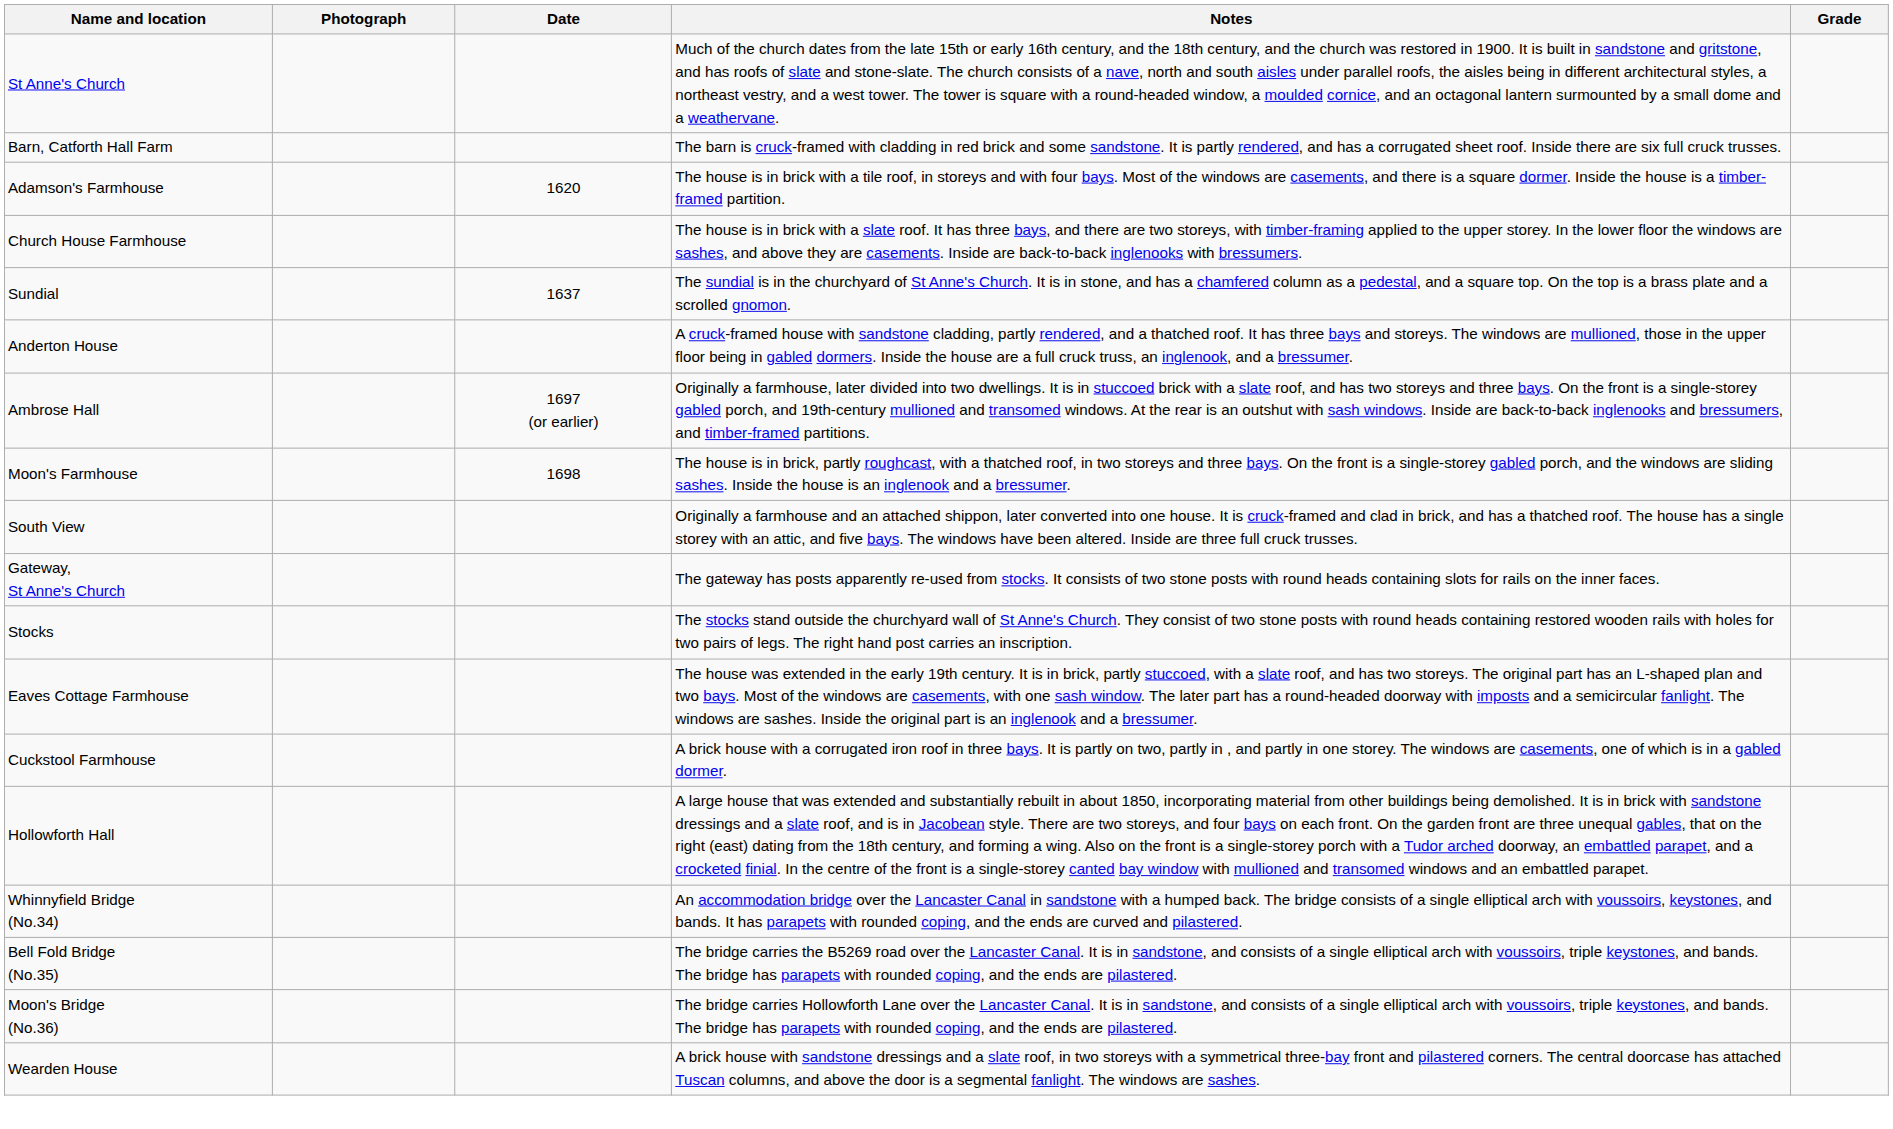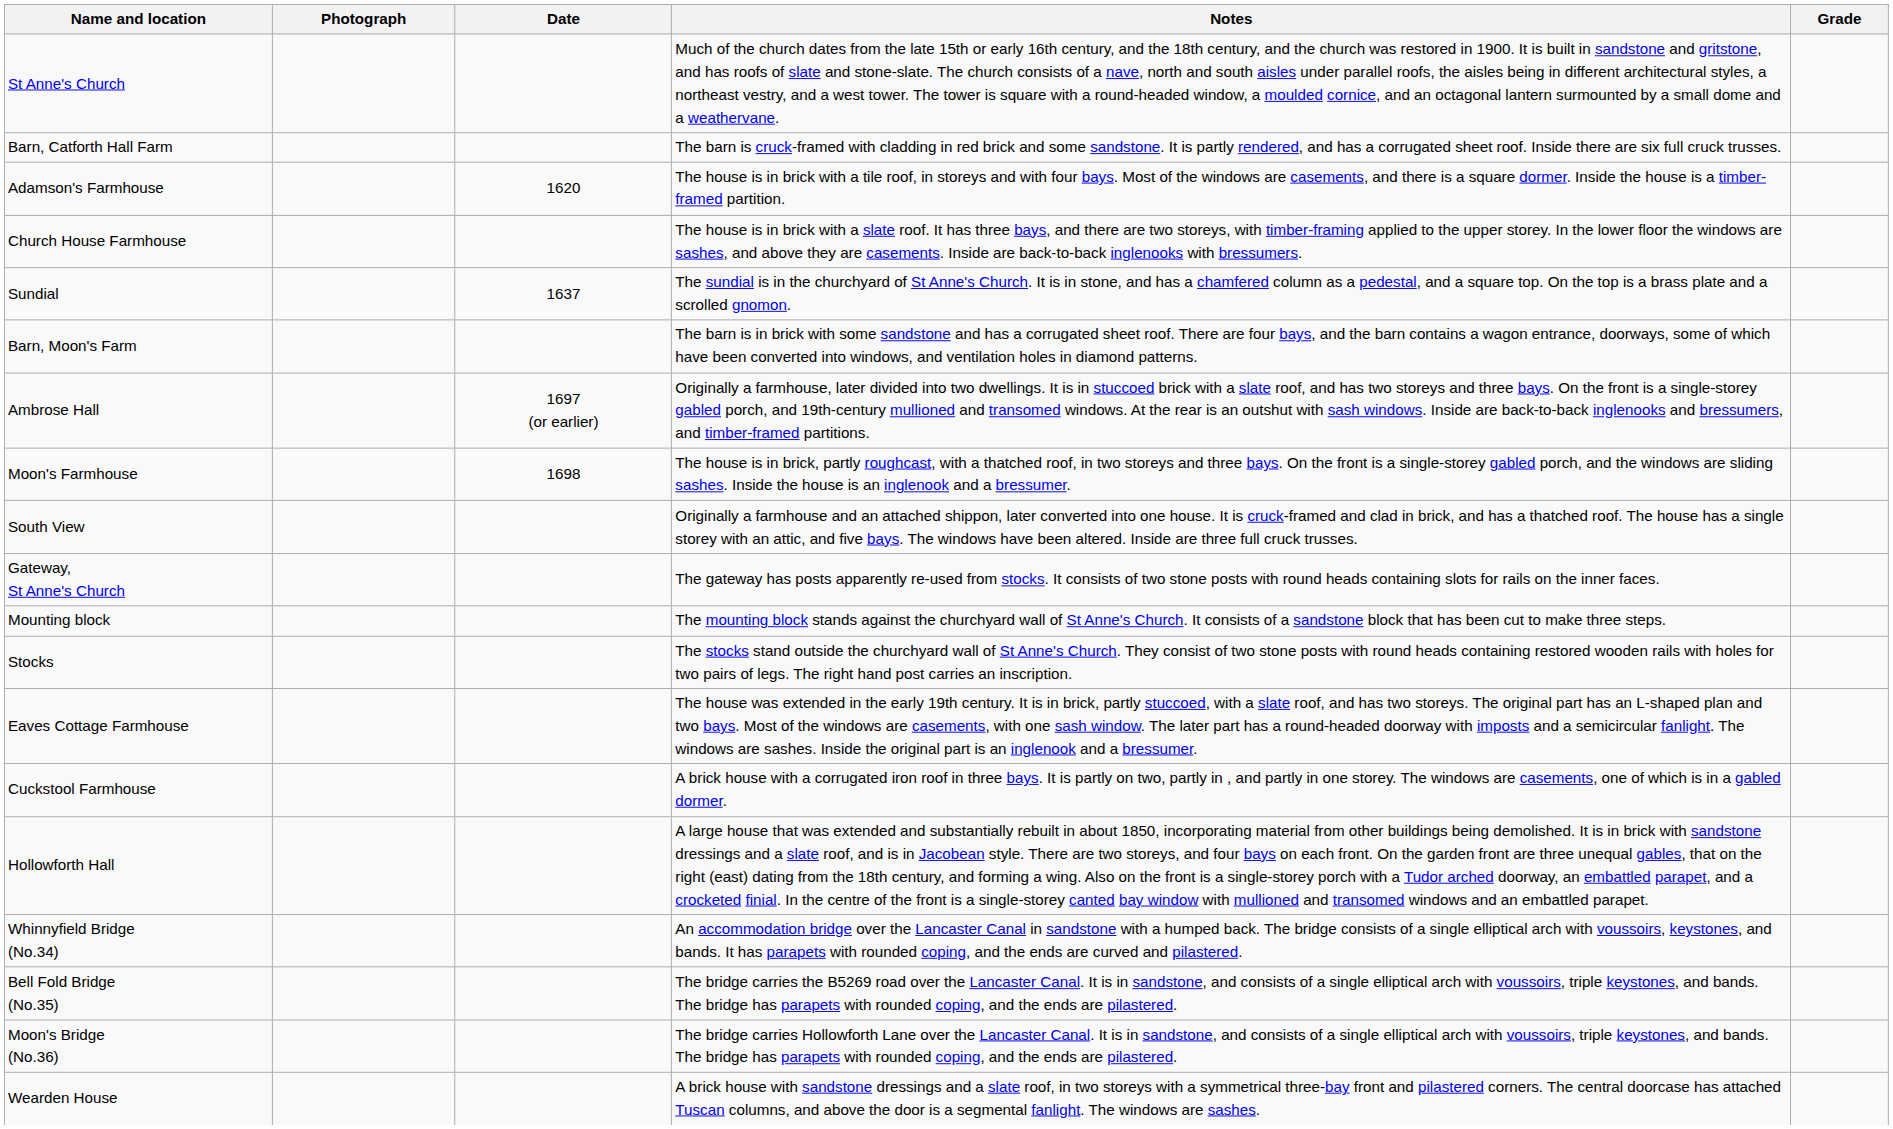 <table class="wikitable sortable plainrowheaders" style="width:100%;border:0px;text-align:left;line-height:150%;">
 <tr>
 <th scope="col"  style="width:150px">Name and location</th>
 <th scope="col"  style="width:100px" class="unsortable">Photograph</th>
 <th scope="col"  style="width:120px">Date</th>
 <th scope="col"  style="width:650px" class="unsortable">Notes</th>
 <th scope="col"  style="width:50px">Grade</th>
 </tr>
 <tr>
 <td><a href='#'>St Anne's Church</a><br><small></small></td>
 <td></td>
 <td align="center"></td>
 <td>Much of the church dates from the late 15th or early 16th century, and the 18th century, and the church was restored in 1900.  It is built in <a href='#'>sandstone</a> and <a href='#'>gritstone</a>, and has roofs of <a href='#'>slate</a> and stone-slate.  The church consists of a <a href='#'>nave</a>, north and south <a href='#'>aisles</a> under parallel roofs, the aisles being in different architectural styles, a northeast vestry, and a west tower.  The tower is square with a round-headed window, a <a href='#'>moulded</a> <a href='#'>cornice</a>, and an octagonal lantern surmounted by a small dome and a <a href='#'>weathervane</a>.</td>
 <td align="center" ></td>
 </tr>
 <tr>
 <td>Barn, Catforth Hall Farm<br><small></small></td>
 <td></td>
 <td align="center"></td>
 <td>The barn is <a href='#'>cruck</a>-framed with cladding in red brick and some <a href='#'>sandstone</a>.  It is partly <a href='#'>rendered</a>, and has a corrugated sheet roof.  Inside there are six full cruck trusses.</td>
 <td align="center" ></td>
 </tr>
 <tr>
 <td>Adamson's Farmhouse<br><small></small></td>
 <td></td>
 <td align="center">1620</td>
 <td>The house is in brick with a tile roof, in  storeys and with four <a href='#'>bays</a>.  Most of the windows are <a href='#'>casements</a>, and there is a square <a href='#'>dormer</a>.  Inside the house is a <a href='#'>timber-framed</a> partition.</td>
 <td align="center" ></td>
 </tr>
 <tr>
 <td>Church House Farmhouse<br><small></small></td>
 <td></td>
 <td align="center"></td>
 <td>The house is in brick with a <a href='#'>slate</a> roof.  It has three <a href='#'>bays</a>, and there are two storeys, with <a href='#'>timber-framing</a> applied to the upper storey.  In the lower floor the windows are <a href='#'>sashes</a>, and above they are <a href='#'>casements</a>.  Inside are back-to-back <a href='#'>inglenooks</a> with <a href='#'>bressumers</a>.</td>
 <td align="center" ></td>
 </tr>
 <tr>
 <td>Sundial<br><small></small></td>
 <td></td>
 <td align="center">1637</td>
 <td>The <a href='#'>sundial</a> is in the churchyard of <a href='#'>St Anne's Church</a>.  It is in stone, and has a <a href='#'>chamfered</a> column as a <a href='#'>pedestal</a>, and a square top.  On the top is a brass plate and a scrolled <a href='#'>gnomon</a>.</td>
 <td align="center" ></td>
 </tr>
 <tr>
-<td>Anderton House<br><small></small></td>
+<td>Barn, Moon's Farm<br><small></small></td>
 <td></td>
 <td align="center"></td>
-<td>A <a href='#'>cruck</a>-framed house with <a href='#'>sandstone</a> cladding, partly <a href='#'>rendered</a>, and a thatched roof.  It has three <a href='#'>bays</a> and  storeys.  The windows are <a href='#'>mullioned</a>, those in the upper floor being in <a href='#'>gabled</a> <a href='#'>dormers</a>.  Inside the house are a full cruck truss, an <a href='#'>inglenook</a>, and a <a href='#'>bressumer</a>.</td>
+<td>The barn is in brick with some <a href='#'>sandstone</a> and has a corrugated sheet roof.  There are four <a href='#'>bays</a>, and the barn contains a wagon entrance, doorways, some of which have been converted into windows, and ventilation holes in diamond patterns.</td>
 <td align="center" ></td>
 </tr>
 <tr>
 <td>Ambrose Hall<br><small></small></td>
 <td></td>
 <td align="center">1697<br>(or earlier)</td>
 <td>Originally a farmhouse, later divided into two dwellings.  It is in <a href='#'>stuccoed</a> brick with a <a href='#'>slate</a> roof, and has two storeys and three <a href='#'>bays</a>.  On the front is a single-storey <a href='#'>gabled</a> porch, and 19th-century <a href='#'>mullioned</a> and <a href='#'>transomed</a> windows.  At the rear is an outshut with <a href='#'>sash windows</a>.  Inside are back-to-back <a href='#'>inglenooks</a> and <a href='#'>bressumers</a>, and <a href='#'>timber-framed</a> partitions.</td>
 <td align="center" ></td>
 </tr>
 <tr>
 <td>Moon's Farmhouse<br><small></small></td>
 <td></td>
 <td align="center">1698</td>
 <td>The house is in brick, partly <a href='#'>roughcast</a>, with a thatched roof, in two storeys and three <a href='#'>bays</a>.  On the front is a single-storey <a href='#'>gabled</a> porch, and the windows are sliding <a href='#'>sashes</a>.  Inside the house is an <a href='#'>inglenook</a> and a <a href='#'>bressumer</a>.</td>
 <td align="center" ></td>
 </tr>
 <tr>
 <td>South View<br><small></small></td>
 <td></td>
 <td align="center"></td>
 <td>Originally a farmhouse and an attached shippon, later converted into one house.  It is <a href='#'>cruck</a>-framed and clad in brick, and has a thatched roof.  The house has a single storey with an attic, and five <a href='#'>bays</a>.  The windows have been altered.  Inside are three full cruck trusses.</td>
 <td align="center" ></td>
 </tr>
 <tr>
 <td>Gateway,<br><a href='#'>St Anne's Church</a><br><small></small></td>
 <td></td>
 <td align="center"></td>
 <td>The gateway has posts apparently re-used from <a href='#'>stocks</a>.  It consists of two stone posts with round heads containing slots for rails on the inner faces.</td>
+<td align="center" ></td>
+</tr>
+<tr>
+<td>Mounting block<br><small></small></td>
+<td></td>
+<td align="center"></td>
+<td>The <a href='#'>mounting block</a> stands against the churchyard wall of <a href='#'>St Anne's Church</a>.  It consists of a <a href='#'>sandstone</a> block that has been cut to make three steps.</td>
 <td align="center" ></td>
 </tr>
 <tr>
 <td>Stocks<br><small></small></td>
 <td></td>
 <td align="center"></td>
 <td>The <a href='#'>stocks</a> stand outside the churchyard wall of <a href='#'>St Anne's Church</a>.  They consist of two stone posts with round heads containing restored wooden rails with holes for two pairs of legs.  The right hand post carries an inscription.</td>
 <td align="center" ></td>
 </tr>
 <tr>
 <td>Eaves Cottage Farmhouse<br><small></small></td>
 <td></td>
 <td align="center"></td>
 <td>The house was extended in the early 19th century.  It is in brick, partly <a href='#'>stuccoed</a>, with a <a href='#'>slate</a> roof, and has two storeys.  The original part has an L-shaped plan and two <a href='#'>bays</a>.  Most of the windows are <a href='#'>casements</a>, with one <a href='#'>sash window</a>.  The later part has a round-headed doorway with <a href='#'>imposts</a> and a semicircular <a href='#'>fanlight</a>. The windows are sashes.  Inside the original part is an <a href='#'>inglenook</a> and a <a href='#'>bressumer</a>.</td>
 <td align="center" ></td>
 </tr>
 <tr>
 <td>Cuckstool Farmhouse<br><small></small></td>
 <td></td>
 <td align="center"></td>
 <td>A brick house with a corrugated iron roof in three <a href='#'>bays</a>.  It is partly on two, partly in , and partly in one storey.  The windows are <a href='#'>casements</a>, one of which is in a <a href='#'>gabled</a> <a href='#'>dormer</a>.</td>
 <td align="center" ></td>
 </tr>
 <tr>
 <td>Hollowforth Hall<br><small></small></td>
 <td></td>
 <td align="center"></td>
 <td>A large house that was extended and substantially rebuilt in about 1850, incorporating material from other buildings being demolished.  It is in brick with <a href='#'>sandstone</a> dressings and a <a href='#'>slate</a> roof, and is in <a href='#'>Jacobean</a> style.  There are two storeys, and four <a href='#'>bays</a> on each front.  On the garden front are three unequal <a href='#'>gables</a>, that on the right (east) dating from the 18th century, and forming a wing.  Also on the front is a single-storey porch with a <a href='#'>Tudor arched</a> doorway, an <a href='#'>embattled</a> <a href='#'>parapet</a>, and a <a href='#'>crocketed</a> <a href='#'>finial</a>.  In the centre of the front is a single-storey <a href='#'>canted</a> <a href='#'>bay window</a> with <a href='#'>mullioned</a> and <a href='#'>transomed</a> windows and an embattled parapet.</td>
 <td align="center" ></td>
 </tr>
 <tr>
 <td>Whinnyfield Bridge<br>(No.34)<br><small></small></td>
 <td></td>
 <td align="center"></td>
 <td>An <a href='#'>accommodation bridge</a> over the <a href='#'>Lancaster Canal</a> in <a href='#'>sandstone</a> with a humped back.  The bridge consists of a single elliptical arch with <a href='#'>voussoirs</a>, <a href='#'>keystones</a>, and bands.  It has <a href='#'>parapets</a> with rounded <a href='#'>coping</a>, and the ends are curved and <a href='#'>pilastered</a>.</td>
 <td align="center" ></td>
 </tr>
 <tr>
 <td>Bell Fold Bridge<br>(No.35)<br><small></small></td>
 <td></td>
 <td align="center"></td>
 <td>The bridge carries the B5269 road over the <a href='#'>Lancaster Canal</a>.  It is in <a href='#'>sandstone</a>, and consists of a single elliptical arch with <a href='#'>voussoirs</a>, triple <a href='#'>keystones</a>, and bands.  The bridge has <a href='#'>parapets</a> with rounded <a href='#'>coping</a>, and the ends are <a href='#'>pilastered</a>.</td>
 <td align="center" ></td>
 </tr>
 <tr>
 <td>Moon's Bridge<br>(No.36)<br><small></small></td>
 <td></td>
 <td align="center"></td>
 <td>The bridge carries Hollowforth Lane over the <a href='#'>Lancaster Canal</a>.  It is in <a href='#'>sandstone</a>, and consists of a single elliptical arch with <a href='#'>voussoirs</a>, triple <a href='#'>keystones</a>, and bands.  The bridge has <a href='#'>parapets</a> with rounded <a href='#'>coping</a>, and the ends are <a href='#'>pilastered</a>.</td>
 <td align="center" ></td>
 </tr>
 <tr>
 <td>Wearden House<br><small></small></td>
 <td></td>
 <td align="center"></td>
 <td>A brick house with <a href='#'>sandstone</a> dressings and a <a href='#'>slate</a> roof, in two storeys with a symmetrical three-<a href='#'>bay</a> front and <a href='#'>pilastered</a> corners.  The central doorcase has attached <a href='#'>Tuscan</a> columns, and above the door is a segmental <a href='#'>fanlight</a>.  The windows are <a href='#'>sashes</a>.</td>
 <td align="center" ></td>
 </tr>
 <tr>
 </tr>
 </table>
